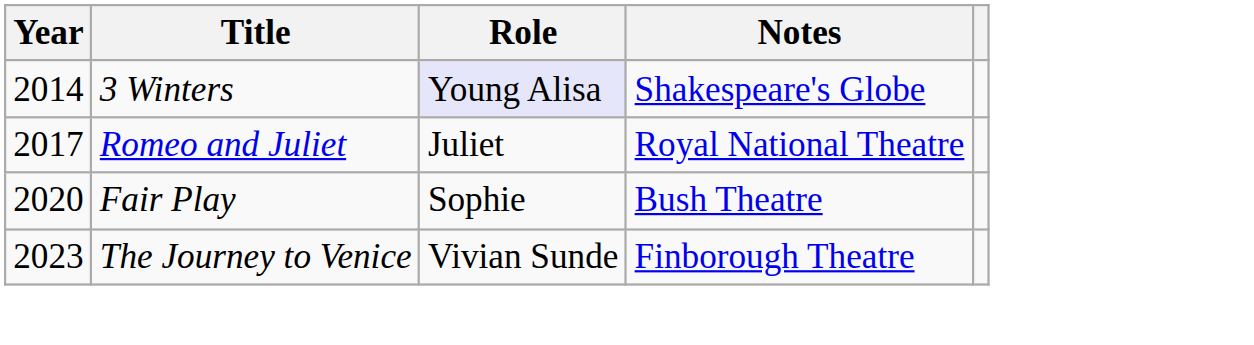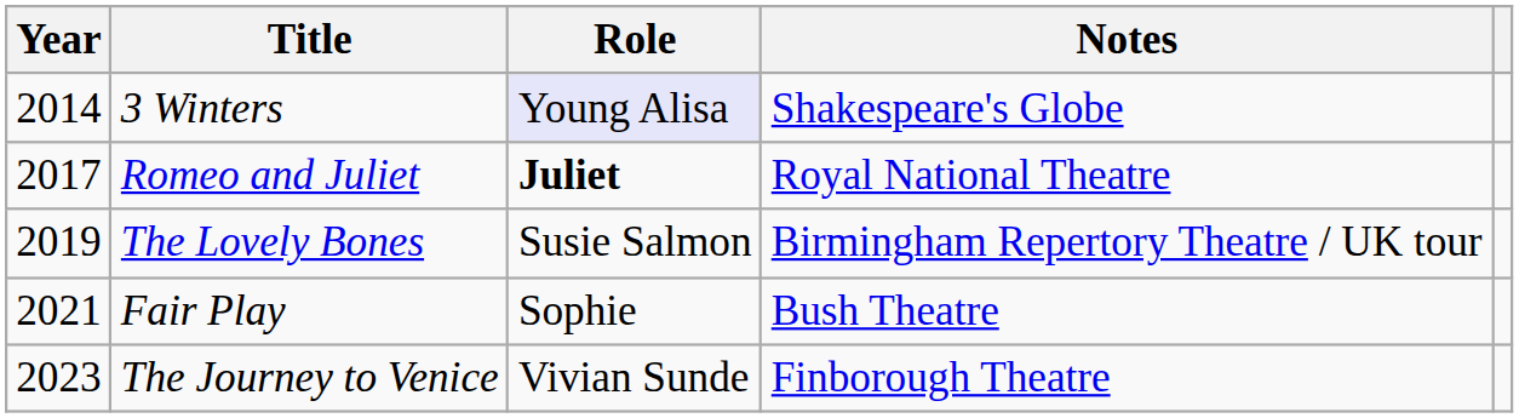 <table class="wikitable sortable">
 <tr>
 <th>Year</th>
 <th>Title</th>
 <th>Role</th>
 <th class="unsortable">Notes</th>
 <th></th>
 </tr>
 <tr>
 <td>2014</td>
 <td><em>3 Winters</em></td>
 <td style="background: lavender;">Young Alisa</td>
 <td><a href='#'>Shakespeare's Globe</a></td>
 <td></td>
 </tr>
 <tr>
 <td>2017</td>
 <td><em><a href='#'>Romeo and Juliet</a></em></td>
-<td>Juliet</td>
+<td><strong>Juliet</strong></td>
 <td><a href='#'>Royal National Theatre</a></td>
 <td></td>
 </tr>
 <tr>
-<td>2020</td>
+<td>2019</td>
+<td><em><a href='#'>The Lovely Bones</a></em></td>
+<td>Susie Salmon</td>
+<td><a href='#'>Birmingham Repertory Theatre</a> / UK tour</td>
+<td></td>
+</tr>
+<tr>
+<td>2021</td>
 <td><em>Fair Play</em></td>
 <td>Sophie</td>
 <td><a href='#'>Bush Theatre</a></td>
 <td></td>
 </tr>
 <tr>
 <td>2023</td>
 <td><em>The Journey to Venice</em></td>
 <td>Vivian Sunde</td>
 <td><a href='#'>Finborough Theatre</a></td>
 <td></td>
 </tr>
 </table>
